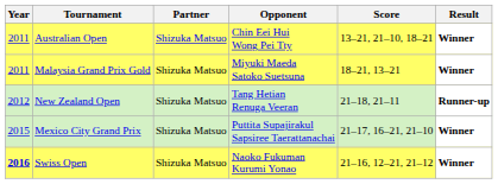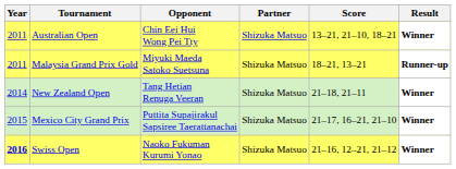 <table class="sortable wikitable" style="font-size: 90%;">
 <tr>
 <th>Year</th>
 <th>Tournament</th>
+<th>Opponent</th>
 <th>Partner</th>
-<th>Opponent</th>
 <th>Score</th>
 <th>Result</th>
 </tr>
 <tr style="background:#FFFF67">
 <td align="center"><a href='#'>2011</a></td>
 <td align="left"><a href='#'>Australian Open</a></td>
+<td align="left"> <a href='#'>Chin Eei Hui</a> <br>  <a href='#'>Wong Pei Tty</a></td>
 <td align="left"> <a href='#'>Shizuka Matsuo</a></td>
-<td align="left"> <a href='#'>Chin Eei Hui</a> <br>  <a href='#'>Wong Pei Tty</a></td>
 <td align="left">13–21, 21–10, 18–21</td>
 <td style="text-align:left; background:white"> <strong>Winner</strong></td>
 </tr>
 <tr style="background:#FFFF67">
 <td align="center"><a href='#'>2011</a></td>
 <td align="left"><a href='#'>Malaysia Grand Prix Gold</a></td>
+<td align="left"> <a href='#'>Miyuki Maeda</a> <br>  <a href='#'>Satoko Suetsuna</a></td>
 <td align="left"> Shizuka Matsuo</td>
-<td align="left"> <a href='#'>Miyuki Maeda</a> <br>  <a href='#'>Satoko Suetsuna</a></td>
 <td align="left">18–21, 13–21</td>
-<td style="text-align:left; background:white"> <strong>Winner</strong></td>
+<td style="text-align:left; background:white"> <strong>Runner-up</strong></td>
 </tr>
 <tr style="background:#D4F1C5">
-<td align="center"><a href='#'>2012</a></td>
+<td align="center"><a href='#'>2014</a></td>
 <td align="left"><a href='#'>New Zealand Open</a></td>
+<td align="left"> <a href='#'>Tang Hetian</a> <br>  <a href='#'>Renuga Veeran</a></td>
 <td align="left"> Shizuka Matsuo</td>
-<td align="left"> <a href='#'>Tang Hetian</a> <br>  <a href='#'>Renuga Veeran</a></td>
 <td align="left">21–18, 21–11</td>
-<td style="text-align:left; background:white"> <strong>Runner-up</strong></td>
+<td style="text-align:left; background:white"> <strong>Winner</strong></td>
 </tr>
 <tr style="background:#D4F1C5">
 <td align="center"><a href='#'>2015</a></td>
 <td align="left"><a href='#'>Mexico City Grand Prix</a></td>
+<td align="left"> <a href='#'>Puttita Supajirakul</a> <br>  <a href='#'>Sapsiree Taerattanachai</a></td>
 <td align="left"> Shizuka Matsuo</td>
-<td align="left"> <a href='#'>Puttita Supajirakul</a> <br>  <a href='#'>Sapsiree Taerattanachai</a></td>
 <td align="left">21–17, 16–21, 21–10</td>
 <td style="text-align:left; background:white"> <strong>Winner</strong></td>
 </tr>
 <tr style="background:#FFFF67">
 <td align="center"><strong><a href='#'>2016</a></strong></td>
 <td align="left"><a href='#'>Swiss Open</a></td>
+<td align="left"> <a href='#'>Naoko Fukuman</a> <br>  <a href='#'>Kurumi Yonao</a></td>
 <td align="left"> Shizuka Matsuo</td>
-<td align="left"> <a href='#'>Naoko Fukuman</a> <br>  <a href='#'>Kurumi Yonao</a></td>
 <td align="left">21–16, 12–21, 21–12</td>
 <td style="text-align:left; background:white"> <strong>Winner</strong></td>
 </tr>
 </table>
